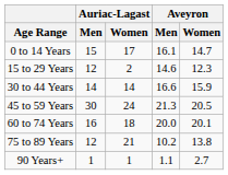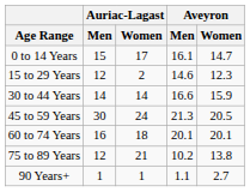 <table class="wikitable" style="text-align:center;">
 <tr>
 <th></th>
 <th colspan=2>Auriac-Lagast</th>
 <th colspan=2>Aveyron</th>
 </tr>
 <tr>
 <th>Age Range</th>
 <th>Men</th>
 <th>Women</th>
 <th>Men</th>
 <th>Women</th>
 </tr>
 <tr>
 <td>0 to 14 Years</td>
 <td>15</td>
 <td>17</td>
 <td>16.1</td>
 <td>14.7</td>
 </tr>
 <tr>
 <td>15 to 29 Years</td>
 <td>12</td>
 <td>2</td>
 <td>14.6</td>
 <td>12.3</td>
 </tr>
 <tr>
 <td>30 to 44 Years</td>
 <td>14</td>
 <td>14</td>
 <td>16.6</td>
 <td>15.9</td>
 </tr>
 <tr>
 <td>45 to 59 Years</td>
 <td>30</td>
 <td>24</td>
 <td>21.3</td>
 <td>20.5</td>
 </tr>
 <tr>
 <td>60 to 74 Years</td>
 <td>16</td>
 <td>18</td>
-<td>20.0</td>
+<td>20.1</td>
 <td>20.1</td>
 </tr>
 <tr>
 <td>75 to 89 Years</td>
 <td>12</td>
 <td>21</td>
 <td>10.2</td>
 <td>13.8</td>
 </tr>
 <tr>
 <td>90 Years+</td>
 <td>1</td>
 <td>1</td>
 <td>1.1</td>
 <td>2.7</td>
 </tr>
 </table>
